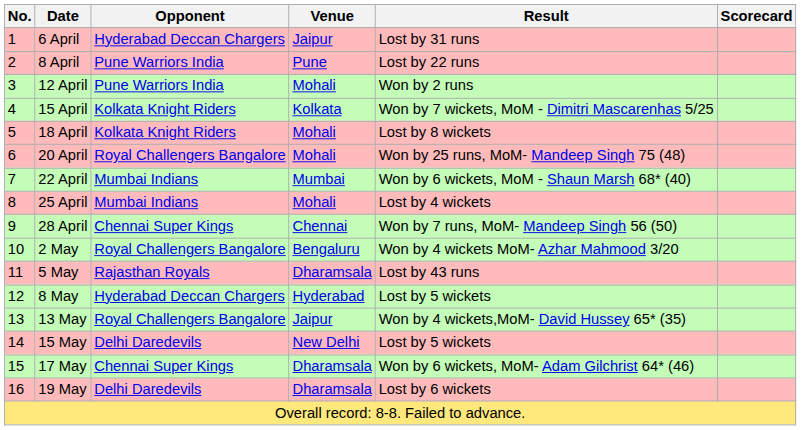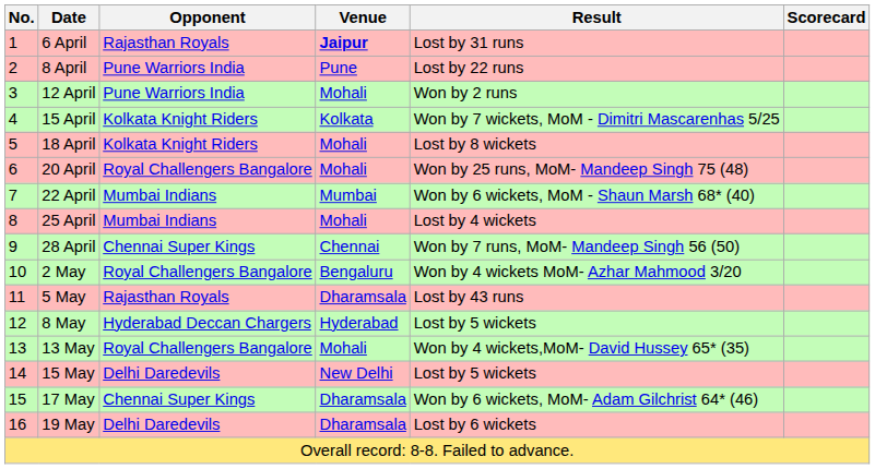 <table class="wikitable sortable">
 <tr>
 <th>No.</th>
 <th>Date</th>
 <th>Opponent</th>
 <th>Venue</th>
 <th>Result</th>
 <th>Scorecard</th>
 </tr>
 <tr style="background:#fbb;">
 <td>1</td>
 <td>6 April</td>
-<td><a href='#'>Hyderabad Deccan Chargers</a></td>
-<td><a href='#'>Jaipur</a></td>
+<td><a href='#'>Rajasthan Royals</a></td>
+<td><strong><a href='#'>Jaipur</a></strong></td>
 <td>Lost by 31 runs</td>
 <td></td>
 </tr>
 <tr style="background:#fbb;">
 <td>2</td>
 <td>8 April</td>
 <td><a href='#'>Pune Warriors India</a></td>
 <td><a href='#'>Pune</a></td>
 <td>Lost by 22 runs</td>
 <td></td>
 </tr>
 <tr style="background:#c3fdb8;">
 <td>3</td>
 <td>12 April</td>
 <td><a href='#'>Pune Warriors India</a></td>
 <td><a href='#'>Mohali</a></td>
 <td>Won by 2 runs</td>
 <td></td>
 </tr>
 <tr style="background:#c3fdb8;">
 <td>4</td>
 <td>15 April</td>
 <td><a href='#'>Kolkata Knight Riders</a></td>
 <td><a href='#'>Kolkata</a></td>
 <td>Won by 7 wickets, MoM - <a href='#'>Dimitri Mascarenhas</a> 5/25</td>
 <td></td>
 </tr>
 <tr style="background:#fbb;">
 <td>5</td>
 <td>18 April</td>
 <td><a href='#'>Kolkata Knight Riders</a></td>
 <td><a href='#'>Mohali</a></td>
 <td>Lost by 8 wickets</td>
 <td></td>
 </tr>
 <tr style="background:#fbb;">
 <td>6</td>
 <td>20 April</td>
 <td><a href='#'>Royal Challengers Bangalore</a></td>
 <td><a href='#'>Mohali</a></td>
 <td>Won by 25 runs, MoM-  <a href='#'>Mandeep Singh</a> 75 (48)</td>
 <td></td>
 </tr>
 <tr style="background:#c3fdb8;">
 <td>7</td>
 <td>22 April</td>
 <td><a href='#'>Mumbai Indians</a></td>
 <td><a href='#'>Mumbai</a></td>
 <td>Won by 6 wickets, MoM -       <a href='#'>Shaun Marsh</a> 68* (40)</td>
 <td></td>
 </tr>
 <tr style="background:#fbb;">
 <td>8</td>
 <td>25 April</td>
 <td><a href='#'>Mumbai Indians</a></td>
 <td><a href='#'>Mohali</a></td>
 <td>Lost by 4 wickets</td>
 <td></td>
 </tr>
 <tr style="background:#c3fdb8;">
 <td>9</td>
 <td>28 April</td>
 <td><a href='#'>Chennai Super Kings</a></td>
 <td><a href='#'>Chennai</a></td>
 <td>Won by 7 runs, MoM-  <a href='#'>Mandeep Singh</a> 56 (50)</td>
 <td></td>
 </tr>
 <tr style="background:#c3fdb8;">
 <td>10</td>
 <td>2 May</td>
 <td><a href='#'>Royal Challengers Bangalore</a></td>
 <td><a href='#'>Bengaluru</a></td>
 <td>Won by 4 wickets MoM- <a href='#'>Azhar Mahmood</a> 3/20</td>
 <td></td>
 </tr>
 <tr style="background:#fbb;">
 <td>11</td>
 <td>5 May</td>
 <td><a href='#'>Rajasthan Royals</a></td>
 <td><a href='#'>Dharamsala</a></td>
 <td>Lost by 43 runs</td>
 <td></td>
 </tr>
 <tr style="background:#c3fdb8;">
 <td>12</td>
 <td>8 May</td>
 <td><a href='#'>Hyderabad Deccan Chargers</a></td>
 <td><a href='#'>Hyderabad</a></td>
 <td>Lost by 5 wickets</td>
 <td></td>
 </tr>
 <tr style="background:#c3fdb8;">
 <td>13</td>
 <td>13 May</td>
 <td><a href='#'>Royal Challengers Bangalore</a></td>
-<td><a href='#'>Jaipur</a></td>
+<td><a href='#'>Mohali</a></td>
 <td>Won by 4 wickets,MoM-  <a href='#'>David Hussey</a> 65* (35)</td>
 <td></td>
 </tr>
 <tr style="background:#fbb;">
 <td>14</td>
 <td>15 May</td>
 <td><a href='#'>Delhi Daredevils</a></td>
 <td><a href='#'>New Delhi</a></td>
 <td>Lost by 5 wickets</td>
 <td></td>
 </tr>
 <tr style="background:#c3fdb8;">
 <td>15</td>
 <td>17 May</td>
 <td><a href='#'>Chennai Super Kings</a></td>
 <td><a href='#'>Dharamsala</a></td>
 <td>Won by 6 wickets, MoM-  <a href='#'>Adam Gilchrist</a> 64* (46)</td>
 <td></td>
 </tr>
 <tr style="background:#fbb;">
 <td>16</td>
 <td>19 May</td>
 <td><a href='#'>Delhi Daredevils</a></td>
 <td><a href='#'>Dharamsala</a></td>
 <td>Lost by 6 wickets</td>
 <td></td>
 </tr>
 <tr style="background:#FFE87C;">
 <td colspan="6" style="text-align:center;">Overall record: 8-8. Failed to advance.</td>
 </tr>
 </table>
